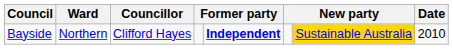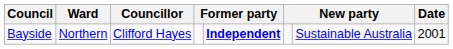 <table class="wikitable sortable">
 <tr>
 <th>Council</th>
 <th>Ward</th>
 <th>Councillor</th>
 <th colspan="2">Former party</th>
 <th colspan="2">New party</th>
 <th>Date</th>
 </tr>
 <tr>
 <td><a href='#'>Bayside</a></td>
 <td><a href='#'>Northern</a></td>
 <td><a href='#'>Clifford Hayes</a></td>
 <td> </td>
 <td><strong><a href='#'>Independent</a></strong></td>
 <td> </td>
-<td style="background: gold;"><a href='#'>Sustainable Australia</a></td>
-<td>2010</td>
+<td><a href='#'>Sustainable Australia</a></td>
+<td>2001</td>
 </tr>
 </table>
